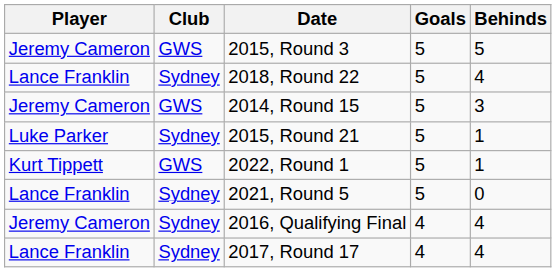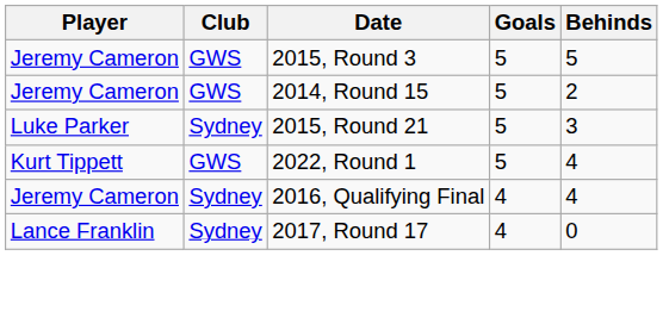 <table class="wikitable">
 <tr>
 <th>Player</th>
 <th>Club</th>
 <th>Date</th>
 <th>Goals</th>
 <th>Behinds</th>
 </tr>
 <tr>
 <td><a href='#'>Jeremy Cameron</a></td>
 <td> <a href='#'>GWS</a></td>
 <td>2015, Round 3</td>
 <td>5</td>
 <td>5</td>
 </tr>
 <tr>
-<td><a href='#'>Lance Franklin</a></td>
-<td> <a href='#'>Sydney</a></td>
-<td>2018, Round 22</td>
-<td>5</td>
-<td>4</td>
-</tr>
-<tr>
 <td><a href='#'>Jeremy Cameron</a></td>
 <td> <a href='#'>GWS</a></td>
 <td>2014, Round 15</td>
 <td>5</td>
-<td>3</td>
+<td>2</td>
 </tr>
 <tr>
 <td><a href='#'>Luke Parker</a></td>
 <td> <a href='#'>Sydney</a></td>
 <td>2015, Round 21</td>
 <td>5</td>
-<td>1</td>
+<td>3</td>
 </tr>
 <tr>
 <td><a href='#'>Kurt Tippett</a></td>
 <td> <a href='#'>GWS</a></td>
 <td>2022, Round 1</td>
 <td>5</td>
-<td>1</td>
-</tr>
-<tr>
-<td><a href='#'>Lance Franklin</a></td>
-<td> <a href='#'>Sydney</a></td>
-<td>2021, Round 5</td>
-<td>5</td>
-<td>0</td>
+<td>4</td>
 </tr>
 <tr>
 <td><a href='#'>Jeremy Cameron</a></td>
 <td> <a href='#'>Sydney</a></td>
 <td>2016, Qualifying Final</td>
 <td>4</td>
 <td>4</td>
 </tr>
 <tr>
 <td><a href='#'>Lance Franklin</a></td>
 <td> <a href='#'>Sydney</a></td>
 <td>2017, Round 17</td>
 <td>4</td>
-<td>4</td>
+<td>0</td>
 </tr>
 </table>
